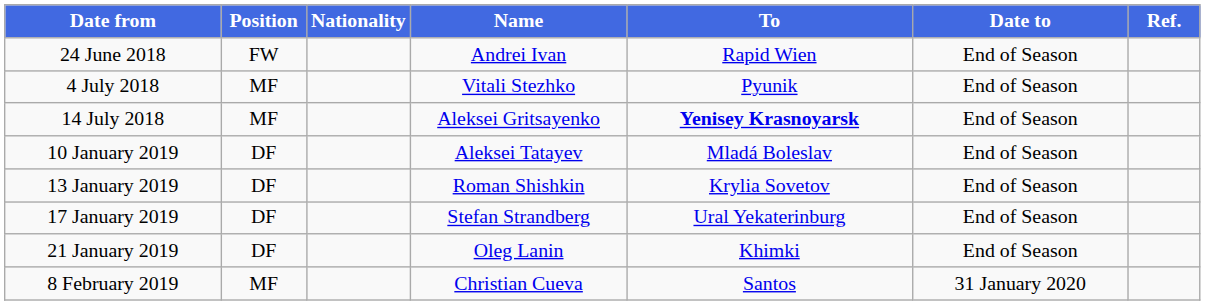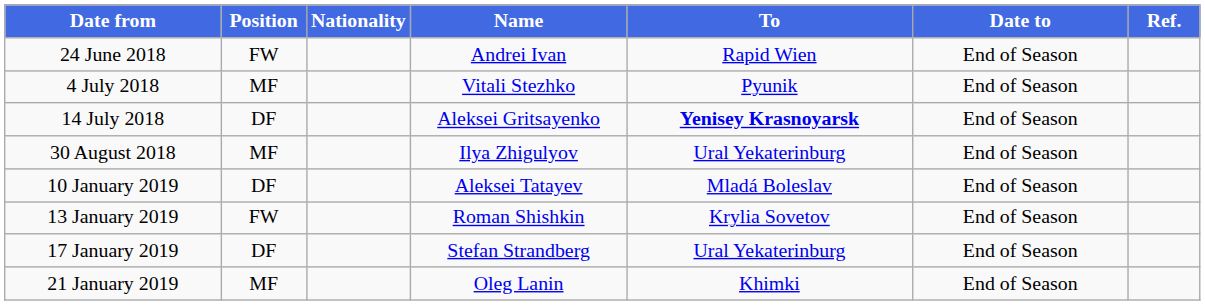 <table class="wikitable" style="text-align:center; font-size:90%; ">
 <tr>
 <th style="background:#4169E1; color:white; width:150px;">Date from</th>
 <th style="background:#4169E1; color:white; width:55px;">Position</th>
 <th style="background:#4169E1; color:white; width:55px;">Nationality</th>
 <th style="background:#4169E1; color:white; width:150px;">Name</th>
 <th style="background:#4169E1; color:white; width:200px;">To</th>
 <th style="background:#4169E1; color:white; width:150px;">Date to</th>
 <th style="background:#4169E1; color:white; width:45px;">Ref.</th>
 </tr>
 <tr>
 <td>24 June 2018</td>
 <td>FW</td>
 <td></td>
 <td><a href='#'>Andrei Ivan</a></td>
 <td><a href='#'>Rapid Wien</a></td>
 <td>End of Season</td>
 <td></td>
 </tr>
 <tr>
 <td>4 July 2018</td>
 <td>MF</td>
 <td></td>
 <td><a href='#'>Vitali Stezhko</a></td>
 <td><a href='#'>Pyunik</a></td>
 <td>End of Season</td>
 <td></td>
 </tr>
 <tr>
 <td>14 July 2018</td>
-<td>MF</td>
+<td>DF</td>
 <td></td>
 <td><a href='#'>Aleksei Gritsayenko</a></td>
 <td><strong><a href='#'>Yenisey Krasnoyarsk</a></strong></td>
+<td>End of Season</td>
+<td></td>
+</tr>
+<tr>
+<td>30 August 2018</td>
+<td>MF</td>
+<td></td>
+<td><a href='#'>Ilya Zhigulyov</a></td>
+<td><a href='#'>Ural Yekaterinburg</a></td>
 <td>End of Season</td>
 <td></td>
 </tr>
 <tr>
 <td>10 January 2019</td>
 <td>DF</td>
 <td></td>
 <td><a href='#'>Aleksei Tatayev</a></td>
 <td><a href='#'>Mladá Boleslav</a></td>
 <td>End of Season</td>
 <td></td>
 </tr>
 <tr>
 <td>13 January 2019</td>
-<td>DF</td>
+<td>FW</td>
 <td></td>
 <td><a href='#'>Roman Shishkin</a></td>
 <td><a href='#'>Krylia Sovetov</a></td>
 <td>End of Season</td>
 <td></td>
 </tr>
 <tr>
 <td>17 January 2019</td>
 <td>DF</td>
 <td></td>
 <td><a href='#'>Stefan Strandberg</a></td>
 <td><a href='#'>Ural Yekaterinburg</a></td>
 <td>End of Season</td>
 <td></td>
 </tr>
 <tr>
 <td>21 January 2019</td>
-<td>DF</td>
+<td>MF</td>
 <td></td>
 <td><a href='#'>Oleg Lanin</a></td>
 <td><a href='#'>Khimki</a></td>
 <td>End of Season</td>
 <td></td>
 </tr>
-<tr>
-<td>8 February 2019</td>
-<td>MF</td>
-<td></td>
-<td><a href='#'>Christian Cueva</a></td>
-<td><a href='#'>Santos</a></td>
-<td>31 January 2020</td>
-<td></td>
-</tr>
 </table>
